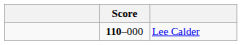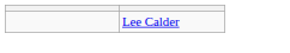 <table class="wikitable" style="text-align: center; font-size:90% ">
 <tr>
 <th align="right" width="120"></th>
-<th width="60">Score</th>
 <th align="left" width="110"></th>
 </tr>
 <tr>
 <td align=right></td>
-<td align=center><strong>110</strong>–000</td>
 <td align=left> <a href='#'>Lee Calder</a></td>
 </tr>
 </table>
